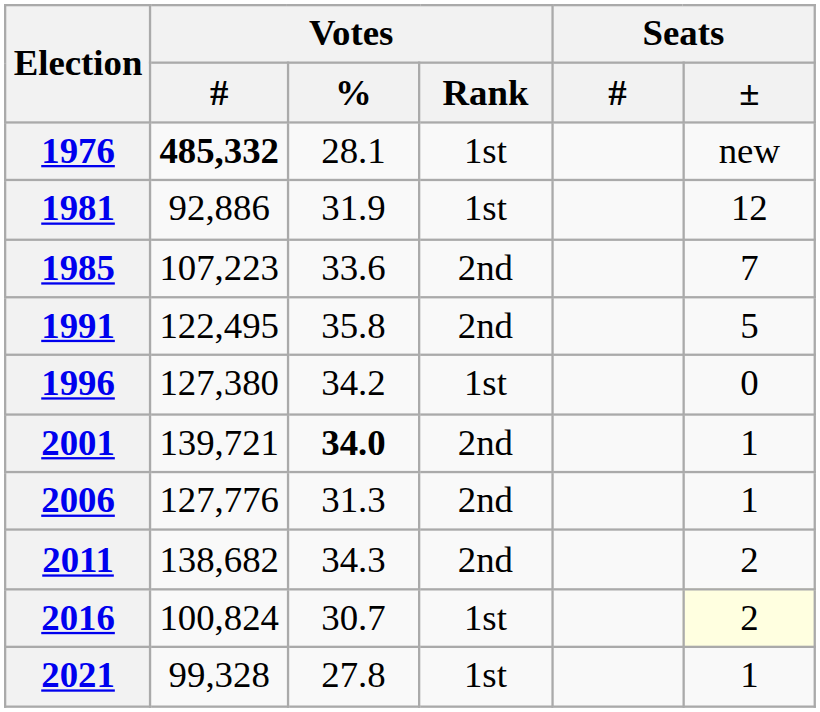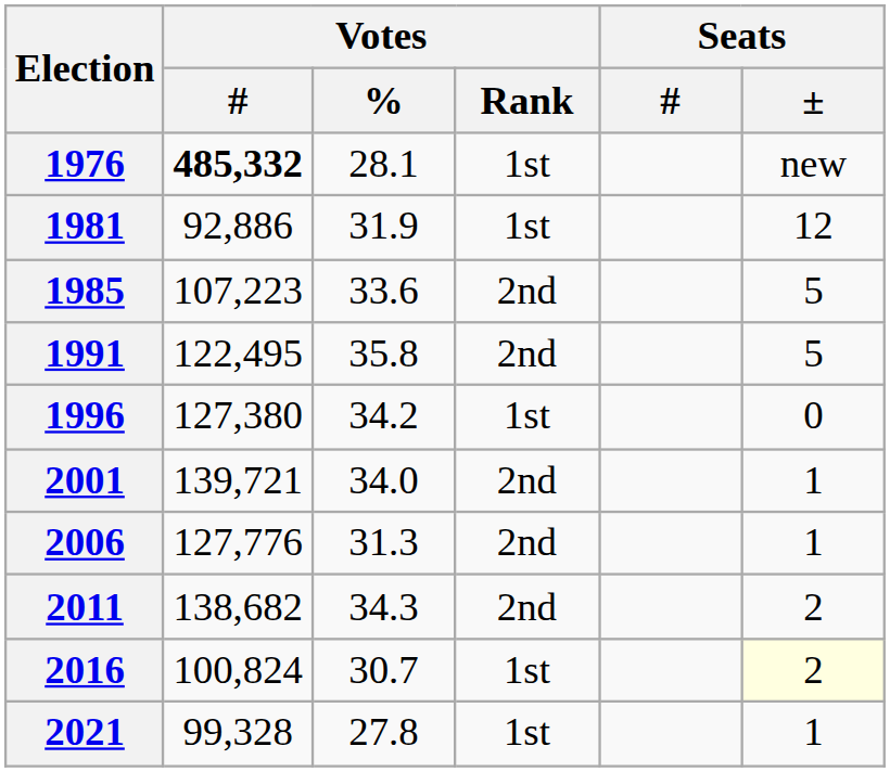 <table class=wikitable style="text-align:center">
 <tr>
 <th rowspan=2>Election</th>
 <th colspan=3>Votes</th>
 <th colspan=2>Seats</th>
 </tr>
 <tr>
 <th style="width:50px">#</th>
 <th style="width:50px">%</th>
 <th style="width:50px">Rank</th>
 <th style="width:50px">#</th>
 <th style="width:50px">±</th>
 </tr>
 <tr>
 <th><a href='#'>1976</a></th>
 <td><strong>485,332</strong></td>
 <td>28.1</td>
 <td>1st</td>
 <td style="text-align:right;"></td>
 <td>new</td>
 </tr>
 <tr>
 <th><a href='#'>1981</a></th>
 <td>92,886</td>
 <td>31.9</td>
 <td>1st</td>
 <td style="text-align:right;"></td>
 <td> 12</td>
 </tr>
 <tr>
 <th><a href='#'>1985</a></th>
 <td>107,223</td>
 <td>33.6</td>
 <td>2nd</td>
 <td style="text-align:right;"></td>
-<td> 7</td>
+<td> 5</td>
 </tr>
 <tr>
 <th><a href='#'>1991</a></th>
 <td>122,495</td>
 <td>35.8</td>
 <td>2nd</td>
 <td style="text-align:right;"></td>
 <td> 5</td>
 </tr>
 <tr>
 <th><a href='#'>1996</a></th>
 <td>127,380</td>
 <td>34.2</td>
 <td>1st</td>
 <td style="text-align:right;"></td>
 <td> 0</td>
 </tr>
 <tr>
 <th><a href='#'>2001</a></th>
 <td>139,721</td>
-<td><strong>34.0</strong></td>
+<td>34.0</td>
 <td>2nd</td>
 <td style="text-align:right;"></td>
 <td> 1</td>
 </tr>
 <tr>
 <th><a href='#'>2006</a></th>
 <td>127,776</td>
 <td>31.3</td>
 <td>2nd</td>
 <td style="text-align:right;"></td>
 <td> 1</td>
 </tr>
 <tr>
 <th><a href='#'>2011</a></th>
 <td>138,682</td>
 <td>34.3</td>
 <td>2nd</td>
 <td style="text-align:right;"></td>
 <td> 2</td>
 </tr>
 <tr>
 <th><a href='#'>2016</a></th>
 <td>100,824</td>
 <td>30.7</td>
 <td>1st</td>
 <td style="text-align:right;"></td>
 <td style="background: lightyellow;"> 2</td>
 </tr>
 <tr>
 <th><a href='#'>2021</a></th>
 <td>99,328</td>
 <td>27.8</td>
 <td>1st</td>
 <td style="text-align:right;"></td>
 <td> 1</td>
 </tr>
 </table>
